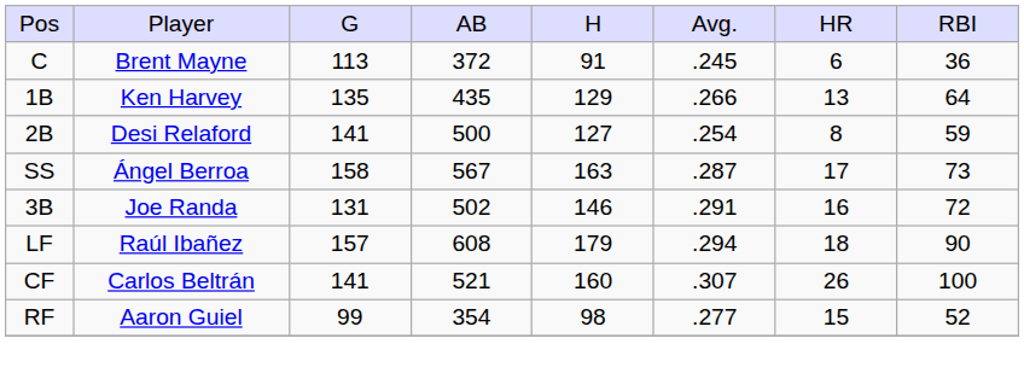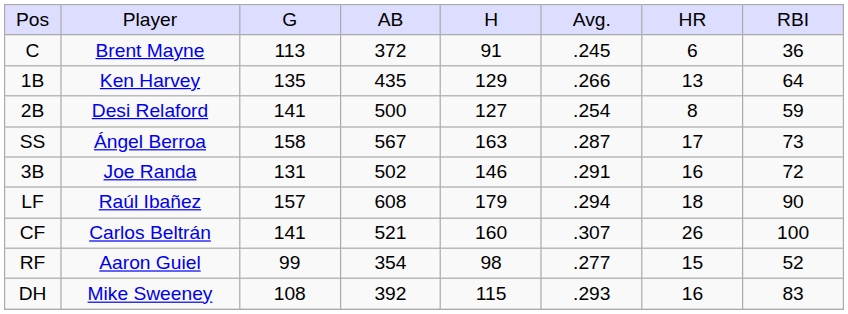 <table class="wikitable sortable">
 <tr align=center>
 <td bgcolor="#DDDDFF" width="5%">Pos</td>
 <td bgcolor="#DDDDFF" width="16%">Player</td>
 <td bgcolor="#DDDDFF" width="9%">G</td>
 <td bgcolor="#DDDDFF" width="9%">AB</td>
 <td bgcolor="#DDDDFF" width="9%">H</td>
 <td bgcolor="#DDDDFF" width="9%">Avg.</td>
 <td bgcolor="#DDDDFF" width="9%">HR</td>
 <td bgcolor="#DDDDFF" width="9%">RBI</td>
 </tr>
 <tr align=center>
 <td>C</td>
 <td><a href='#'>Brent Mayne</a></td>
 <td>113</td>
 <td>372</td>
 <td>91</td>
 <td>.245</td>
 <td>6</td>
 <td>36</td>
 </tr>
 <tr align=center>
 <td>1B</td>
 <td><a href='#'>Ken Harvey</a></td>
 <td>135</td>
 <td>435</td>
 <td>129</td>
 <td>.266</td>
 <td>13</td>
 <td>64</td>
 </tr>
 <tr align=center>
 <td>2B</td>
 <td><a href='#'>Desi Relaford</a></td>
 <td>141</td>
 <td>500</td>
 <td>127</td>
 <td>.254</td>
 <td>8</td>
 <td>59</td>
 </tr>
 <tr align=center>
 <td>SS</td>
 <td><a href='#'>Ángel Berroa</a></td>
 <td>158</td>
 <td>567</td>
 <td>163</td>
 <td>.287</td>
 <td>17</td>
 <td>73</td>
 </tr>
 <tr align=center>
 <td>3B</td>
 <td><a href='#'>Joe Randa</a></td>
 <td>131</td>
 <td>502</td>
 <td>146</td>
 <td>.291</td>
 <td>16</td>
 <td>72</td>
 </tr>
 <tr align=center>
 <td>LF</td>
 <td><a href='#'>Raúl Ibañez</a></td>
 <td>157</td>
 <td>608</td>
 <td>179</td>
 <td>.294</td>
 <td>18</td>
 <td>90</td>
 </tr>
 <tr align=center>
 <td>CF</td>
 <td><a href='#'>Carlos Beltrán</a></td>
 <td>141</td>
 <td>521</td>
 <td>160</td>
 <td>.307</td>
 <td>26</td>
 <td>100</td>
 </tr>
 <tr align=center>
 <td>RF</td>
 <td><a href='#'>Aaron Guiel</a></td>
 <td>99</td>
 <td>354</td>
 <td>98</td>
 <td>.277</td>
 <td>15</td>
 <td>52</td>
 </tr>
+<tr align=center>
+<td>DH</td>
+<td><a href='#'>Mike Sweeney</a></td>
+<td>108</td>
+<td>392</td>
+<td>115</td>
+<td>.293</td>
+<td>16</td>
+<td>83</td>
+</tr>
 <tr align="center">
 </tr>
 </table>
